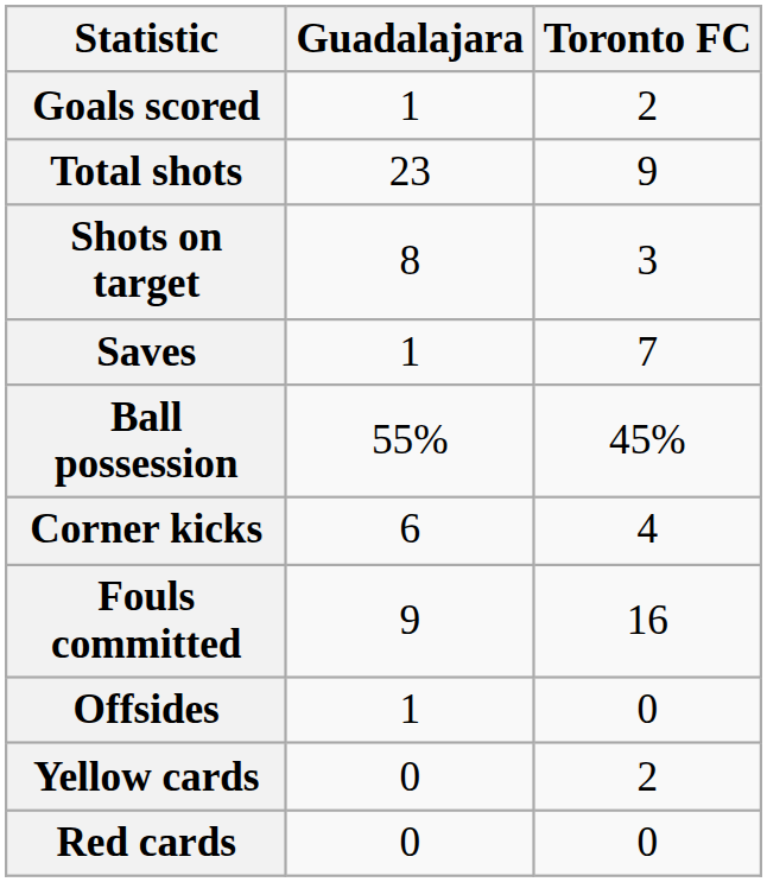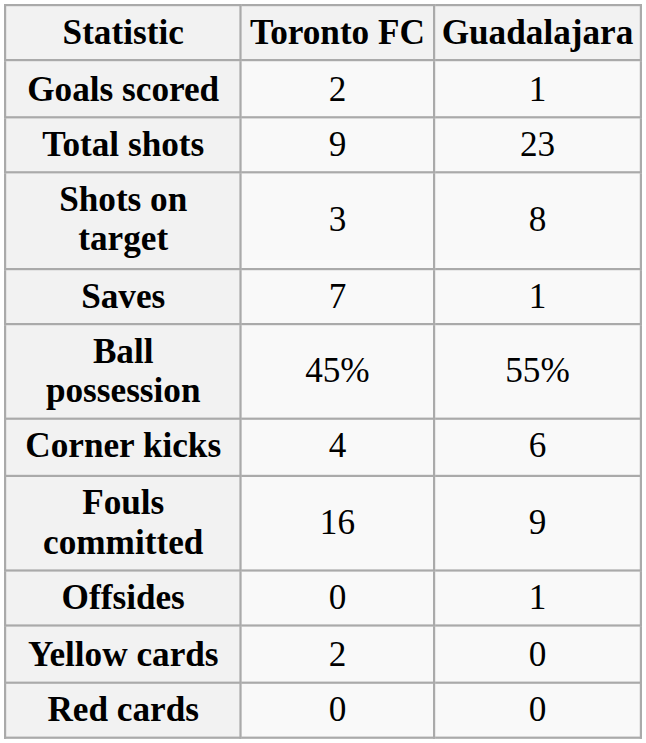 <table class="wikitable plainrowheaders" style="text-align:center">
 <tr>
 <th scope="col" style="width:100px">Statistic</th>
+<th scope="col" style="width:80px">Toronto FC</th>
 <th scope="col" style="width:80px">Guadalajara</th>
-<th scope="col" style="width:80px">Toronto FC</th>
 </tr>
 <tr>
 <th scope=row>Goals scored</th>
+<td>2</td>
 <td>1</td>
-<td>2</td>
 </tr>
 <tr>
 <th scope=row>Total shots</th>
+<td>9</td>
 <td>23</td>
+</tr>
+<tr>
+<th scope=row>Shots on target</th>
+<td>3</td>
+<td>8</td>
+</tr>
+<tr>
+<th scope=row>Saves</th>
+<td>7</td>
+<td>1</td>
+</tr>
+<tr>
+<th scope=row>Ball possession</th>
+<td>45%</td>
+<td>55%</td>
+</tr>
+<tr>
+<th scope=row>Corner kicks</th>
+<td>4</td>
+<td>6</td>
+</tr>
+<tr>
+<th scope=row>Fouls committed</th>
+<td>16</td>
 <td>9</td>
 </tr>
 <tr>
-<th scope=row>Shots on target</th>
-<td>8</td>
-<td>3</td>
-</tr>
-<tr>
-<th scope=row>Saves</th>
+<th scope=row>Offsides</th>
+<td>0</td>
 <td>1</td>
-<td>7</td>
-</tr>
-<tr>
-<th scope=row>Ball possession</th>
-<td>55%</td>
-<td>45%</td>
-</tr>
-<tr>
-<th scope=row>Corner kicks</th>
-<td>6</td>
-<td>4</td>
-</tr>
-<tr>
-<th scope=row>Fouls committed</th>
-<td>9</td>
-<td>16</td>
-</tr>
-<tr>
-<th scope=row>Offsides</th>
-<td>1</td>
-<td>0</td>
 </tr>
 <tr>
 <th scope=row>Yellow cards</th>
+<td>2</td>
 <td>0</td>
-<td>2</td>
 </tr>
 <tr>
 <th scope=row>Red cards</th>
 <td>0</td>
 <td>0</td>
 </tr>
 </table>
